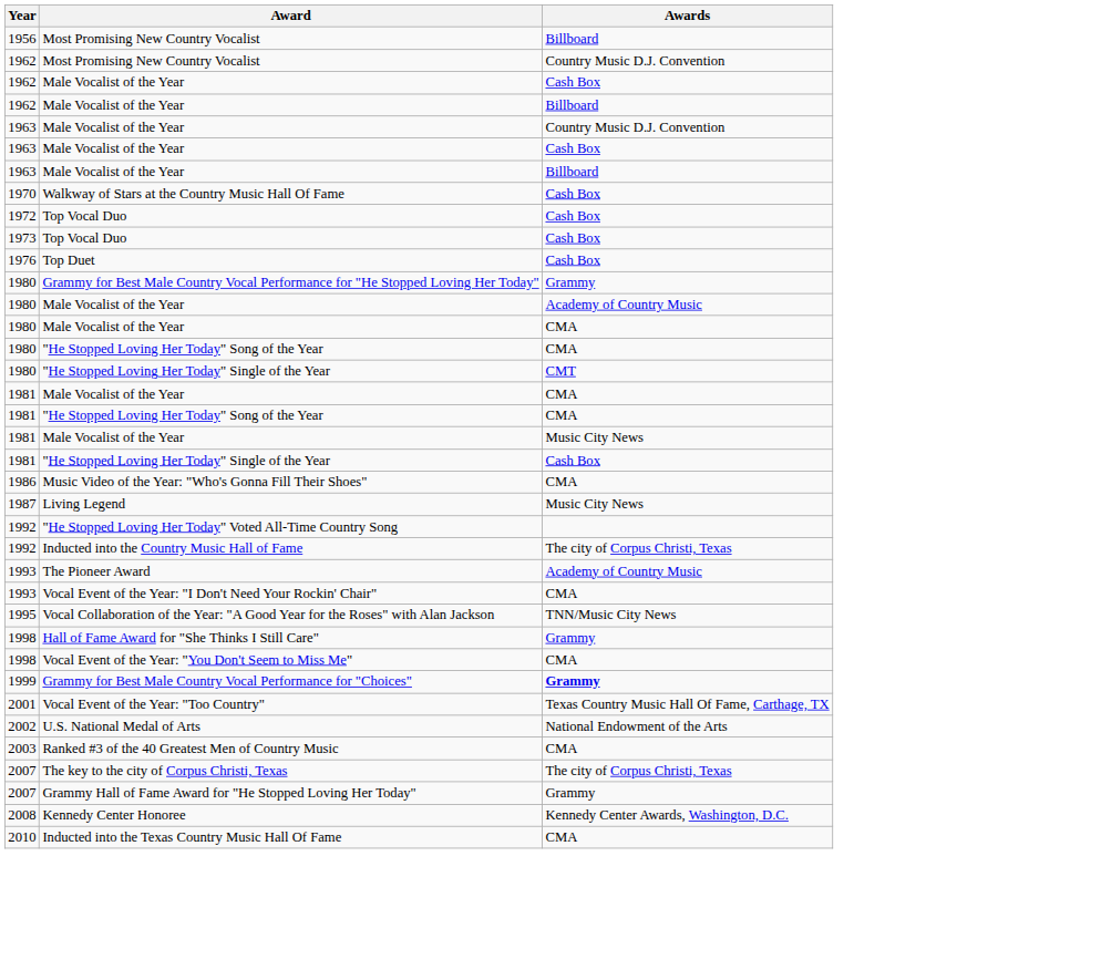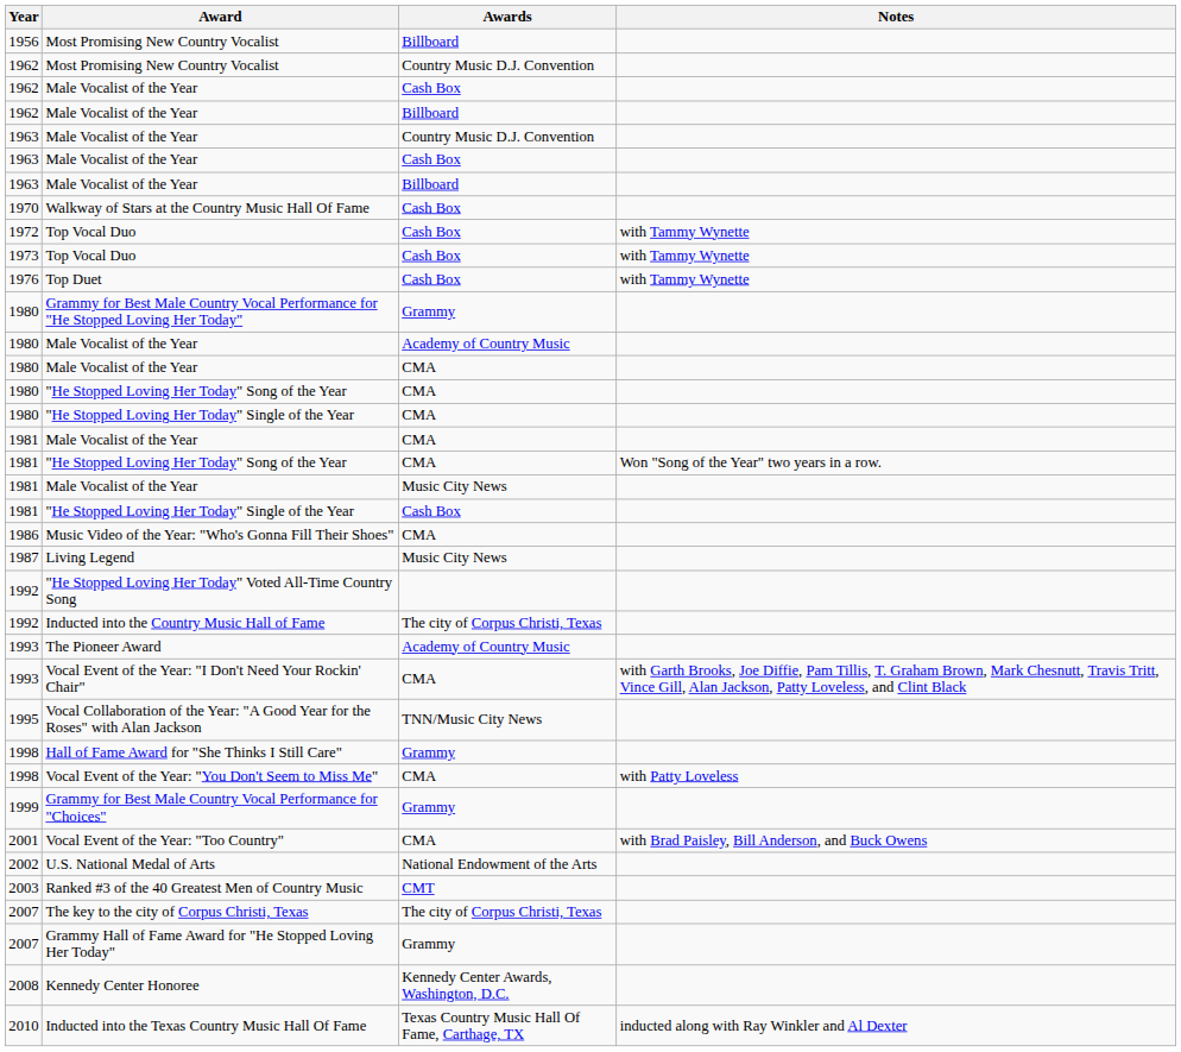 <table class="wikitable">
 <tr>
 <th>Year</th>
 <th>Award</th>
 <th>Awards</th>
+<th>Notes</th>
 </tr>
 <tr>
 <td>1956</td>
 <td>Most Promising New Country Vocalist</td>
 <td><a href='#'>Billboard</a></td>
+<td></td>
 </tr>
 <tr>
 <td>1962</td>
 <td>Most Promising New Country Vocalist</td>
 <td>Country Music D.J. Convention</td>
+<td></td>
 </tr>
 <tr>
 <td>1962</td>
 <td>Male Vocalist of the Year</td>
 <td><a href='#'>Cash Box</a></td>
+<td></td>
 </tr>
 <tr>
 <td>1962</td>
 <td>Male Vocalist of the Year</td>
 <td><a href='#'>Billboard</a></td>
+<td></td>
 </tr>
 <tr>
 <td>1963</td>
 <td>Male Vocalist of the Year</td>
 <td>Country Music D.J. Convention</td>
+<td></td>
 </tr>
 <tr>
 <td>1963</td>
 <td>Male Vocalist of the Year</td>
 <td><a href='#'>Cash Box</a></td>
+<td></td>
 </tr>
 <tr>
 <td>1963</td>
 <td>Male Vocalist of the Year</td>
 <td><a href='#'>Billboard</a></td>
+<td></td>
 </tr>
 <tr>
 <td>1970</td>
 <td>Walkway of Stars at the Country Music Hall Of Fame</td>
 <td><a href='#'>Cash Box</a></td>
+<td></td>
 </tr>
 <tr>
 <td>1972</td>
 <td>Top Vocal Duo</td>
 <td><a href='#'>Cash Box</a></td>
+<td>with <a href='#'>Tammy Wynette</a></td>
 </tr>
 <tr>
 <td>1973</td>
 <td>Top Vocal Duo</td>
 <td><a href='#'>Cash Box</a></td>
+<td>with <a href='#'>Tammy Wynette</a></td>
 </tr>
 <tr>
 <td>1976</td>
 <td>Top Duet</td>
 <td><a href='#'>Cash Box</a></td>
+<td>with <a href='#'>Tammy Wynette</a></td>
 </tr>
 <tr>
 <td>1980</td>
 <td><a href='#'>Grammy for Best Male Country Vocal Performance for "He Stopped Loving Her Today"</a></td>
 <td><a href='#'>Grammy</a></td>
+<td></td>
 </tr>
 <tr>
 <td>1980</td>
 <td>Male Vocalist of the Year</td>
 <td><a href='#'>Academy of Country Music</a></td>
+<td></td>
 </tr>
 <tr>
 <td>1980</td>
 <td>Male Vocalist of the Year</td>
 <td>CMA</td>
+<td></td>
 </tr>
 <tr>
 <td>1980</td>
 <td>"<a href='#'>He Stopped Loving Her Today</a>" Song of the Year</td>
 <td>CMA</td>
+<td></td>
 </tr>
 <tr>
 <td>1980</td>
 <td>"<a href='#'>He Stopped Loving Her Today</a>" Single of the Year</td>
-<td><a href='#'>CMT</a></td>
+<td>CMA</td>
+<td></td>
 </tr>
 <tr>
 <td>1981</td>
 <td>Male Vocalist of the Year</td>
 <td>CMA</td>
+<td></td>
 </tr>
 <tr>
 <td>1981</td>
 <td>"<a href='#'>He Stopped Loving Her Today</a>" Song of the Year</td>
 <td>CMA</td>
+<td>Won "Song of the Year" two years in a row.</td>
 </tr>
 <tr>
 <td>1981</td>
 <td>Male Vocalist of the Year</td>
 <td>Music City News</td>
+<td></td>
 </tr>
 <tr>
 <td>1981</td>
 <td>"<a href='#'>He Stopped Loving Her Today</a>" Single of the Year</td>
 <td><a href='#'>Cash Box</a></td>
+<td></td>
 </tr>
 <tr>
 <td>1986</td>
 <td>Music Video of the Year: "Who's Gonna Fill Their Shoes"</td>
 <td>CMA</td>
+<td></td>
 </tr>
 <tr>
 <td>1987</td>
 <td>Living Legend</td>
 <td>Music City News</td>
+<td></td>
 </tr>
 <tr>
 <td>1992</td>
 <td>"<a href='#'>He Stopped Loving Her Today</a>" Voted All-Time Country Song</td>
+<td></td>
 <td></td>
 </tr>
 <tr>
 <td>1992</td>
 <td>Inducted into the <a href='#'>Country Music Hall of Fame</a></td>
 <td>The city of <a href='#'>Corpus Christi, Texas</a></td>
+<td></td>
 </tr>
 <tr>
 <td>1993</td>
 <td>The Pioneer Award</td>
 <td><a href='#'>Academy of Country Music</a></td>
+<td></td>
 </tr>
 <tr>
 <td>1993</td>
 <td>Vocal Event of the Year: "I Don't Need Your Rockin' Chair"</td>
 <td>CMA</td>
+<td>with <a href='#'>Garth Brooks</a>, <a href='#'>Joe Diffie</a>, <a href='#'>Pam Tillis</a>, <a href='#'>T. Graham Brown</a>, <a href='#'>Mark Chesnutt</a>, <a href='#'>Travis Tritt</a>, <a href='#'>Vince Gill</a>, <a href='#'>Alan Jackson</a>, <a href='#'>Patty Loveless</a>, and <a href='#'>Clint Black</a></td>
 </tr>
 <tr>
 <td>1995</td>
 <td>Vocal Collaboration of the Year: "A Good Year for the Roses" with Alan Jackson</td>
 <td>TNN/Music City News</td>
+<td></td>
 </tr>
 <tr>
 <td>1998</td>
 <td><a href='#'>Hall of Fame Award</a> for "She Thinks I Still Care"</td>
 <td><a href='#'>Grammy</a></td>
+<td></td>
 </tr>
 <tr>
 <td>1998</td>
 <td>Vocal Event of the Year: "<a href='#'>You Don't Seem to Miss Me</a>"</td>
 <td>CMA</td>
+<td>with <a href='#'>Patty Loveless</a></td>
 </tr>
 <tr>
 <td>1999</td>
 <td><a href='#'>Grammy for Best Male Country Vocal Performance for "Choices"</a></td>
-<td><strong><a href='#'>Grammy</a></strong></td>
+<td><a href='#'>Grammy</a></td>
+<td></td>
 </tr>
 <tr>
 <td>2001</td>
 <td>Vocal Event of the Year: "Too Country"</td>
-<td>Texas Country Music Hall Of Fame, <a href='#'>Carthage, TX</a></td>
+<td>CMA</td>
+<td>with <a href='#'>Brad Paisley</a>, <a href='#'>Bill Anderson</a>, and <a href='#'>Buck Owens</a></td>
 </tr>
 <tr>
 <td>2002</td>
 <td>U.S. National Medal of Arts</td>
 <td>National Endowment of the Arts</td>
+<td></td>
 </tr>
 <tr>
 <td>2003</td>
 <td>Ranked #3 of the 40 Greatest Men of Country Music</td>
-<td>CMA</td>
+<td><a href='#'>CMT</a></td>
+<td></td>
 </tr>
 <tr>
 <td>2007</td>
 <td>The key to the city of <a href='#'>Corpus Christi, Texas</a></td>
 <td>The city of <a href='#'>Corpus Christi, Texas</a></td>
+<td></td>
 </tr>
 <tr>
 <td>2007</td>
 <td>Grammy Hall of Fame Award for "He Stopped Loving Her Today"</td>
 <td>Grammy</td>
+<td></td>
 </tr>
 <tr>
 <td>2008</td>
 <td>Kennedy Center Honoree</td>
 <td>Kennedy Center Awards, <a href='#'>Washington, D.C.</a></td>
+<td></td>
 </tr>
 <tr>
 <td>2010</td>
 <td>Inducted into the Texas Country Music Hall Of Fame</td>
-<td>CMA</td>
+<td>Texas Country Music Hall Of Fame, <a href='#'>Carthage, TX</a></td>
+<td>inducted along with Ray Winkler and <a href='#'>Al Dexter</a></td>
 </tr>
 </table>
